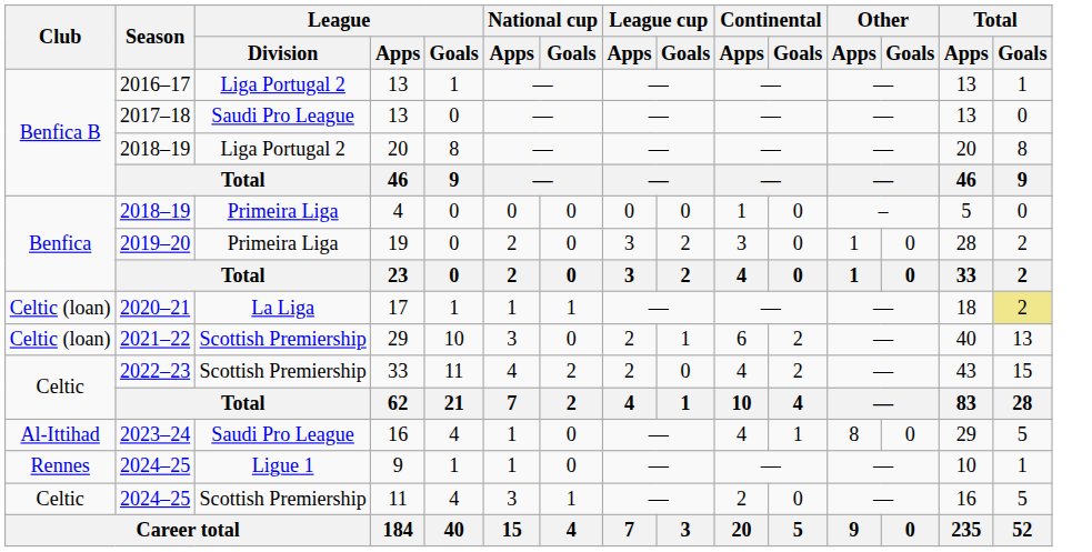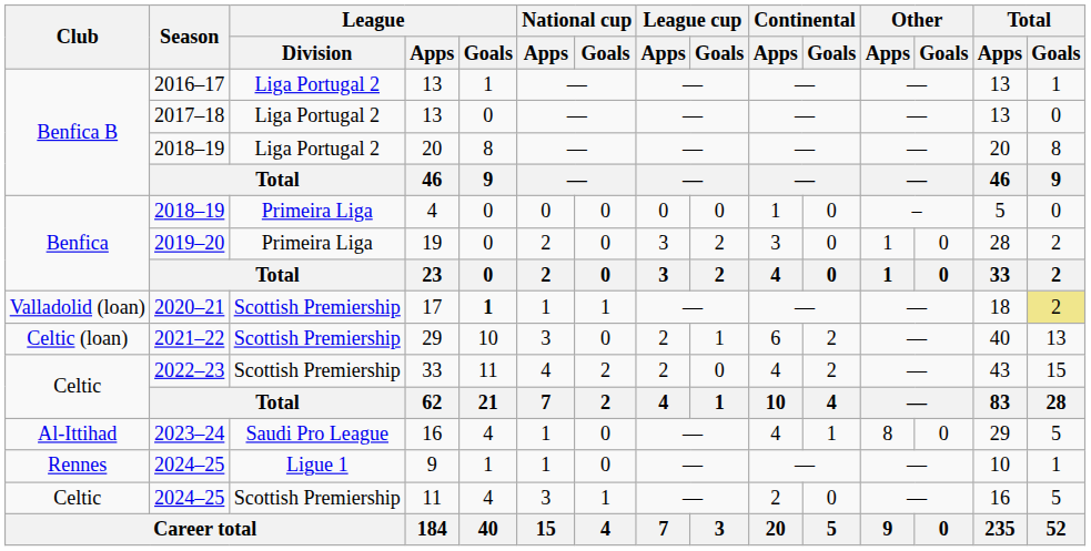 <table class="wikitable" style="text-align: center">
 <tr>
 <th rowspan="2">Club</th>
 <th rowspan="2">Season</th>
 <th colspan="3">League</th>
 <th colspan="2">National cup</th>
 <th colspan="2">League cup</th>
 <th colspan="2">Continental</th>
 <th colspan="2">Other</th>
 <th colspan="2">Total</th>
 </tr>
 <tr>
 <th>Division</th>
 <th>Apps</th>
 <th>Goals</th>
 <th>Apps</th>
 <th>Goals</th>
 <th>Apps</th>
 <th>Goals</th>
 <th>Apps</th>
 <th>Goals</th>
 <th>Apps</th>
 <th>Goals</th>
 <th>Apps</th>
 <th>Goals</th>
 </tr>
 <tr>
 <td rowspan="4"><a href='#'>Benfica B</a></td>
 <td>2016–17</td>
 <td><a href='#'>Liga Portugal 2</a></td>
 <td>13</td>
 <td>1</td>
 <td colspan="2">—</td>
 <td colspan="2">—</td>
 <td colspan="2">—</td>
 <td colspan="2">—</td>
 <td>13</td>
 <td>1</td>
 </tr>
 <tr>
 <td>2017–18</td>
-<td><a href='#'>Saudi Pro League</a></td>
+<td>Liga Portugal 2</td>
 <td>13</td>
 <td>0</td>
 <td colspan="2">—</td>
 <td colspan="2">—</td>
 <td colspan="2">—</td>
 <td colspan="2">—</td>
 <td>13</td>
 <td>0</td>
 </tr>
 <tr>
 <td>2018–19</td>
 <td>Liga Portugal 2</td>
 <td>20</td>
 <td>8</td>
 <td colspan="2">—</td>
 <td colspan="2">—</td>
 <td colspan="2">—</td>
 <td colspan="2">—</td>
 <td>20</td>
 <td>8</td>
 </tr>
 <tr>
 <th colspan="2">Total</th>
 <th>46</th>
 <th>9</th>
 <th colspan="2">—</th>
 <th colspan="2">—</th>
 <th colspan="2">—</th>
 <th colspan="2">—</th>
 <th>46</th>
 <th>9</th>
 </tr>
 <tr>
 <td rowspan="3"><a href='#'>Benfica</a></td>
 <td><a href='#'>2018–19</a></td>
 <td><a href='#'>Primeira Liga</a></td>
 <td>4</td>
 <td>0</td>
 <td>0</td>
 <td>0</td>
 <td>0</td>
 <td>0</td>
 <td>1</td>
 <td>0</td>
 <td colspan="2">–</td>
 <td>5</td>
 <td>0</td>
 </tr>
 <tr>
 <td><a href='#'>2019–20</a></td>
 <td>Primeira Liga</td>
 <td>19</td>
 <td>0</td>
 <td>2</td>
 <td>0</td>
 <td>3</td>
 <td>2</td>
 <td>3</td>
 <td>0</td>
 <td>1</td>
 <td>0</td>
 <td>28</td>
 <td>2</td>
 </tr>
 <tr>
 <th colspan="2">Total</th>
 <th>23</th>
 <th>0</th>
 <th>2</th>
 <th>0</th>
 <th>3</th>
 <th>2</th>
 <th>4</th>
 <th>0</th>
 <th>1</th>
 <th>0</th>
 <th>33</th>
 <th>2</th>
 </tr>
 <tr>
-<td><a href='#'>Celtic</a> (loan)</td>
+<td><a href='#'>Valladolid</a> (loan)</td>
 <td><a href='#'>2020–21</a></td>
-<td><a href='#'>La Liga</a></td>
+<td><a href='#'>Scottish Premiership</a></td>
 <td>17</td>
-<td>1</td>
+<td><strong>1</strong></td>
 <td>1</td>
 <td>1</td>
 <td colspan="2">—</td>
 <td colspan="2">—</td>
 <td colspan="2">—</td>
 <td>18</td>
 <td style="background: khaki;">2</td>
 </tr>
 <tr>
 <td><a href='#'>Celtic</a> (loan)</td>
 <td><a href='#'>2021–22</a></td>
 <td><a href='#'>Scottish Premiership</a></td>
 <td>29</td>
 <td>10</td>
 <td>3</td>
 <td>0</td>
 <td>2</td>
 <td>1</td>
 <td>6</td>
 <td>2</td>
 <td colspan="2">—</td>
 <td>40</td>
 <td>13</td>
 </tr>
 <tr>
 <td rowspan="2">Celtic</td>
 <td><a href='#'>2022–23</a></td>
 <td>Scottish Premiership</td>
 <td>33</td>
 <td>11</td>
 <td>4</td>
 <td>2</td>
 <td>2</td>
 <td>0</td>
 <td>4</td>
 <td>2</td>
 <td colspan="2">—</td>
 <td>43</td>
 <td>15</td>
 </tr>
 <tr>
 <th colspan="2">Total</th>
 <th>62</th>
 <th>21</th>
 <th>7</th>
 <th>2</th>
 <th>4</th>
 <th>1</th>
 <th>10</th>
 <th>4</th>
 <th colspan="2">—</th>
 <th>83</th>
 <th>28</th>
 </tr>
 <tr>
 <td><a href='#'>Al-Ittihad</a></td>
 <td><a href='#'>2023–24</a></td>
 <td><a href='#'>Saudi Pro League</a></td>
 <td>16</td>
 <td>4</td>
 <td>1</td>
 <td>0</td>
 <td colspan="2">—</td>
 <td>4</td>
 <td>1</td>
 <td>8</td>
 <td>0</td>
 <td>29</td>
 <td>5</td>
 </tr>
 <tr>
 <td><a href='#'>Rennes</a></td>
 <td><a href='#'>2024–25</a></td>
 <td><a href='#'>Ligue 1</a></td>
 <td>9</td>
 <td>1</td>
 <td>1</td>
 <td>0</td>
 <td colspan="2">—</td>
 <td colspan="2">—</td>
 <td colspan="2">—</td>
 <td>10</td>
 <td>1</td>
 </tr>
 <tr>
 <td>Celtic</td>
 <td><a href='#'>2024–25</a></td>
 <td>Scottish Premiership</td>
 <td>11</td>
 <td>4</td>
 <td>3</td>
 <td>1</td>
 <td colspan="2">—</td>
 <td>2</td>
 <td>0</td>
 <td colspan="2">—</td>
 <td>16</td>
 <td>5</td>
 </tr>
 <tr>
 <th colspan="3">Career total</th>
 <th>184</th>
 <th>40</th>
 <th>15</th>
 <th>4</th>
 <th>7</th>
 <th>3</th>
 <th>20</th>
 <th>5</th>
 <th>9</th>
 <th>0</th>
 <th>235</th>
 <th>52</th>
 </tr>
 </table>
